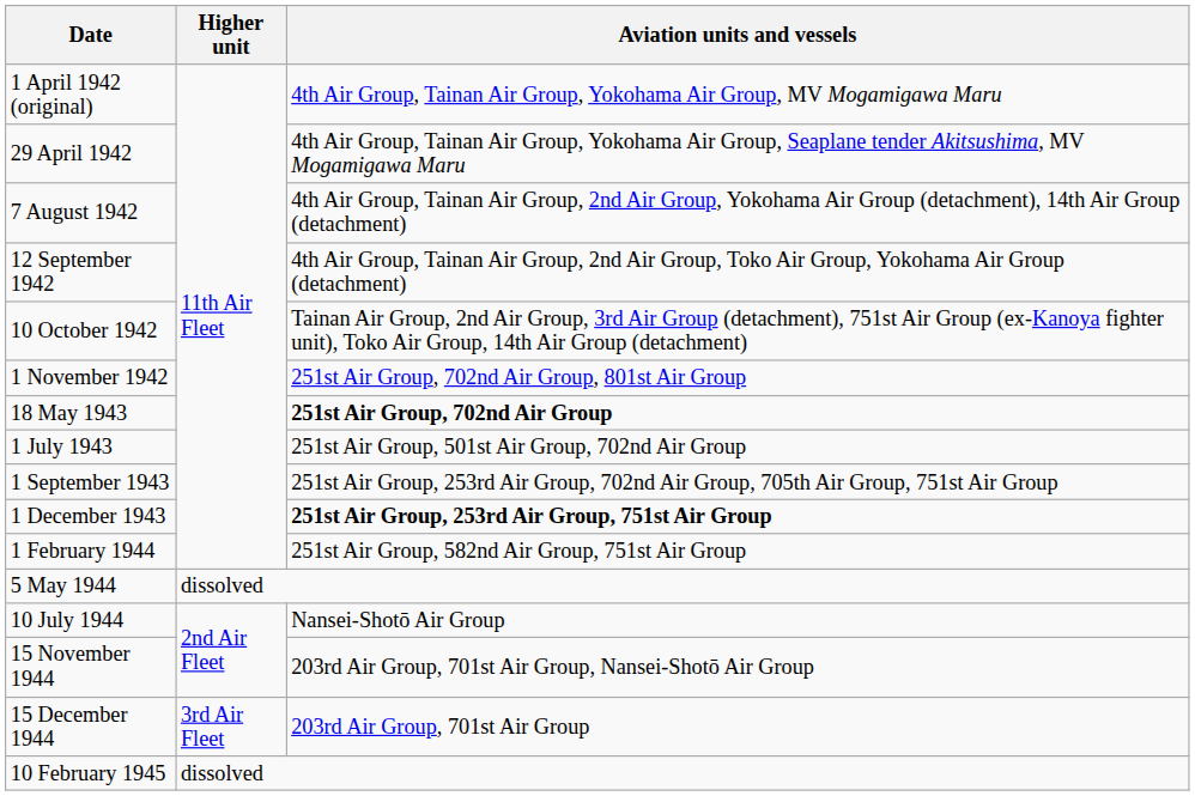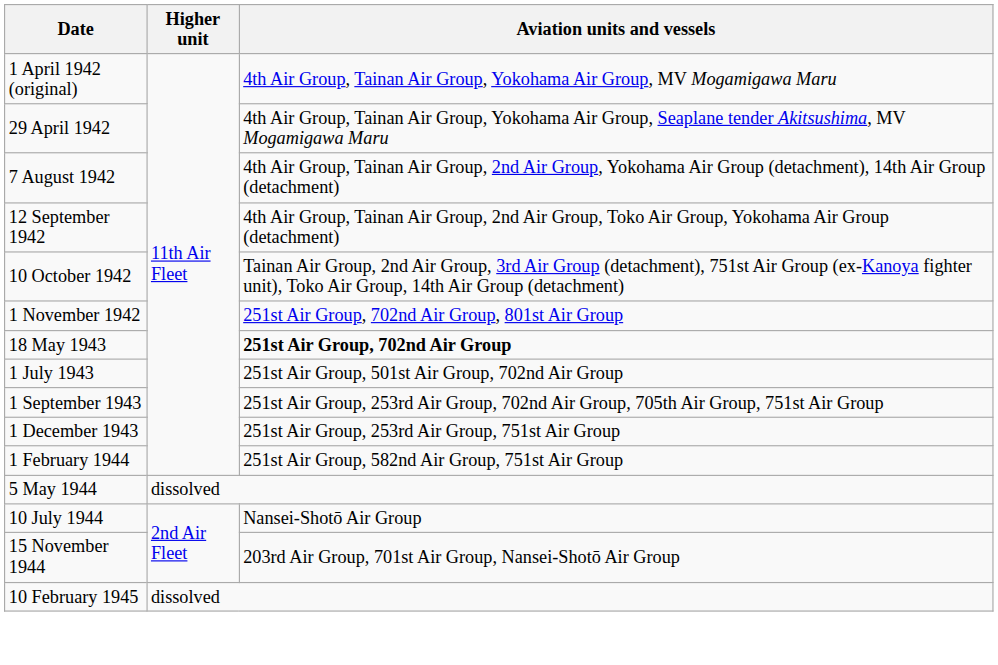 <table class="wikitable">
 <tr>
 <th>Date</th>
 <th>Higher unit</th>
 <th>Aviation units and vessels</th>
 </tr>
 <tr>
 <td>1 April 1942 (original)</td>
 <td rowspan="11"><a href='#'>11th Air Fleet</a></td>
 <td><a href='#'>4th Air Group</a>, <a href='#'>Tainan Air Group</a>, <a href='#'>Yokohama Air Group</a>, MV <em>Mogamigawa Maru</em></td>
 </tr>
 <tr>
 <td>29 April 1942</td>
 <td>4th Air Group, Tainan Air Group, Yokohama Air Group, <a href='#'>Seaplane tender <em>Akitsushima</em></a>, MV <em>Mogamigawa Maru</em></td>
 </tr>
 <tr>
 <td>7 August 1942</td>
 <td>4th Air Group, Tainan Air Group, <a href='#'>2nd Air Group</a>, Yokohama Air Group (detachment), 14th Air Group (detachment)</td>
 </tr>
 <tr>
 <td>12 September 1942</td>
 <td>4th Air Group, Tainan Air Group, 2nd Air Group, Toko Air Group, Yokohama Air Group (detachment)</td>
 </tr>
 <tr>
 <td>10 October 1942</td>
 <td>Tainan Air Group, 2nd Air Group, <a href='#'>3rd Air Group</a> (detachment), 751st Air Group (ex-<a href='#'>Kanoya</a> fighter unit), Toko Air Group, 14th Air Group (detachment)</td>
 </tr>
 <tr>
 <td>1 November 1942</td>
 <td><a href='#'>251st Air Group</a>, <a href='#'>702nd Air Group</a>, <a href='#'>801st Air Group</a></td>
 </tr>
 <tr>
 <td>18 May 1943</td>
 <td><strong>251st Air Group, 702nd Air Group</strong></td>
 </tr>
 <tr>
 <td>1 July 1943</td>
 <td>251st Air Group, 501st Air Group, 702nd Air Group</td>
 </tr>
 <tr>
 <td>1 September 1943</td>
 <td>251st Air Group, 253rd Air Group, 702nd Air Group, 705th Air Group, 751st Air Group</td>
 </tr>
 <tr>
 <td>1 December 1943</td>
-<td><strong>251st Air Group, 253rd Air Group, 751st Air Group</strong></td>
+<td>251st Air Group, 253rd Air Group, 751st Air Group</td>
 </tr>
 <tr>
 <td>1 February 1944</td>
 <td>251st Air Group, 582nd Air Group, 751st Air Group</td>
 </tr>
 <tr>
 <td>5 May 1944</td>
 <td colspan="2">dissolved</td>
 </tr>
 <tr>
 <td>10 July 1944</td>
 <td rowspan="2"><a href='#'>2nd Air Fleet</a></td>
 <td>Nansei-Shotō Air Group</td>
 </tr>
 <tr>
 <td>15 November 1944</td>
 <td>203rd Air Group, 701st Air Group, Nansei-Shotō Air Group</td>
 </tr>
 <tr>
-<td>15 December 1944</td>
-<td><a href='#'>3rd Air Fleet</a></td>
-<td><a href='#'>203rd Air Group</a>, 701st Air Group</td>
-</tr>
-<tr>
 <td>10 February 1945</td>
 <td colspan="2">dissolved</td>
 </tr>
 </table>
